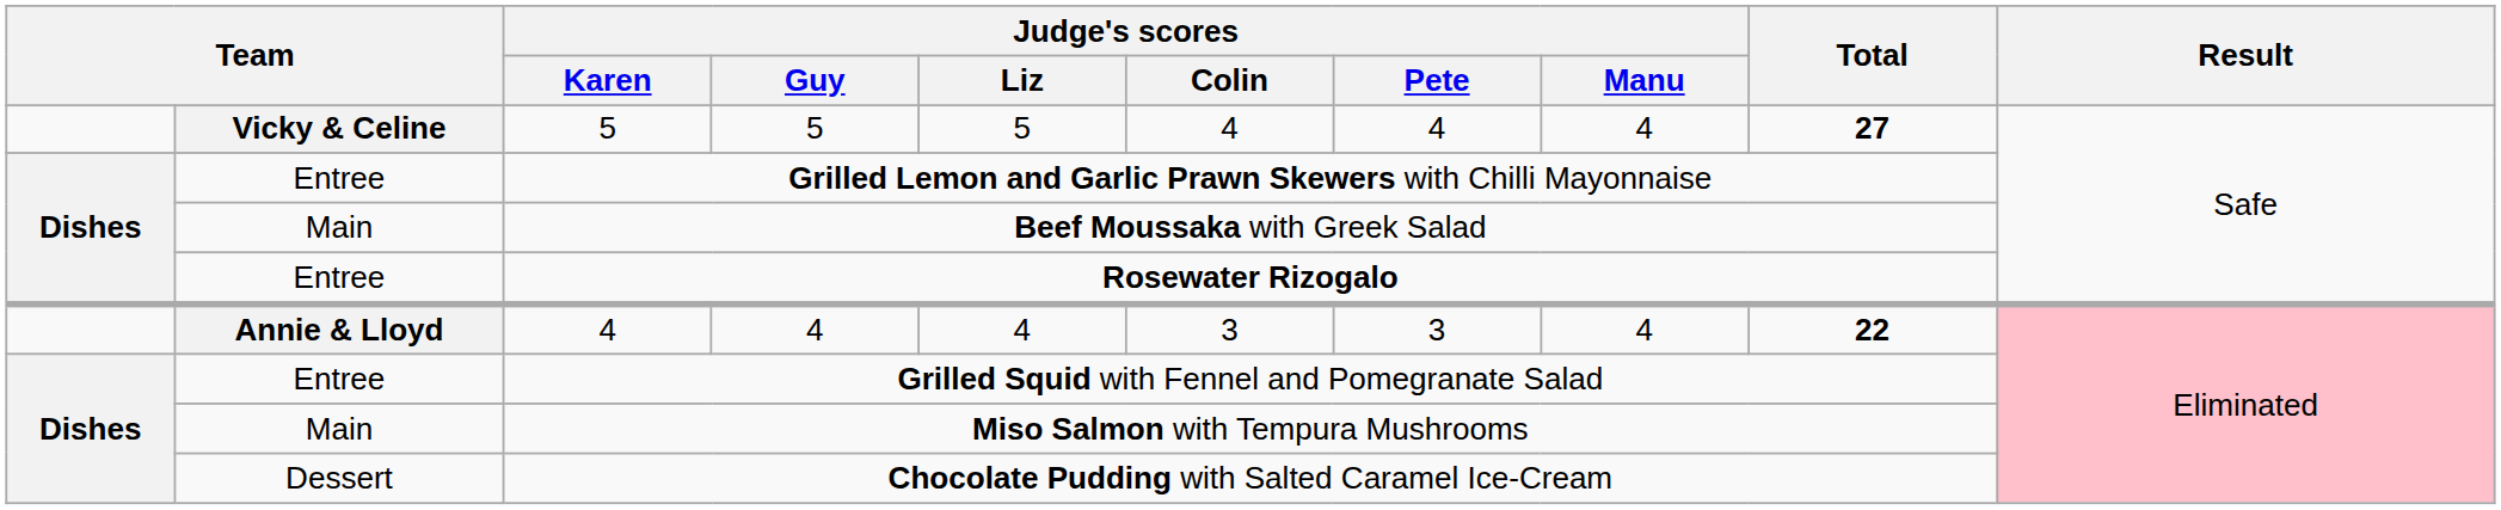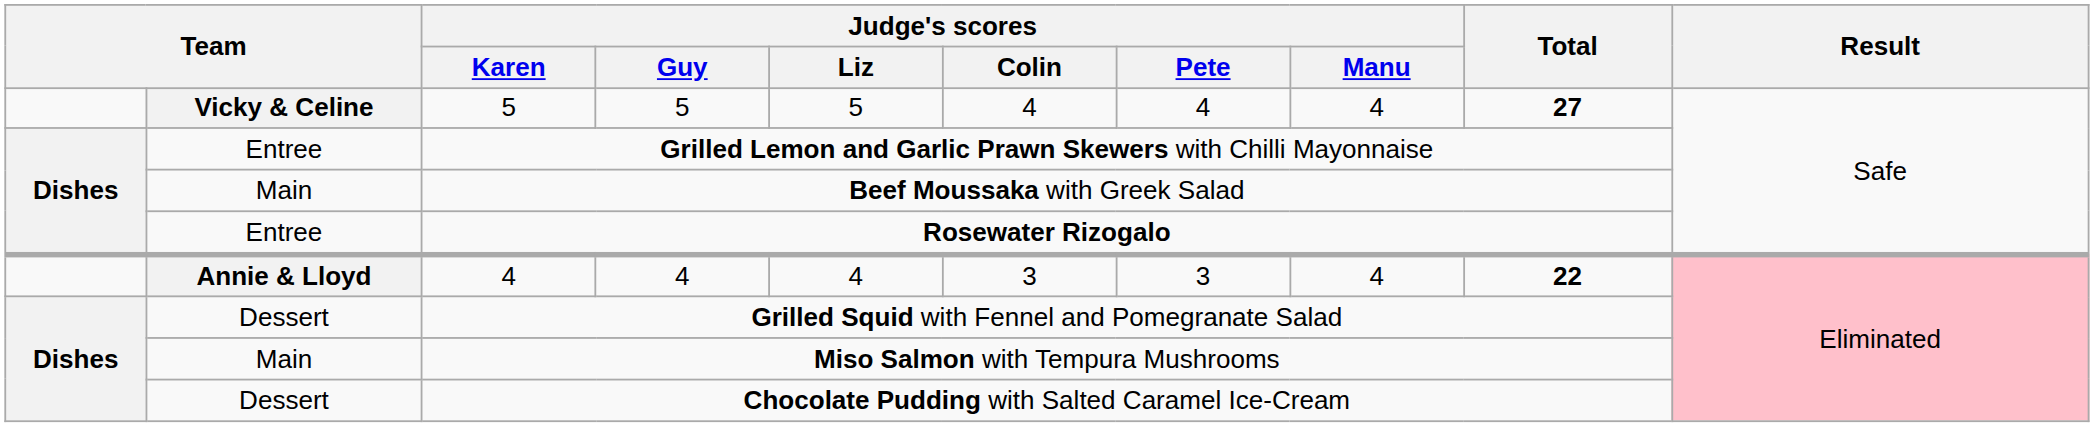 <table class="wikitable plainrowheaders" style="margin:1em auto; text-align:center; font-size:90%; width:80em;">
 <tr>
 <th rowspan="2" style="width:20%;" colspan="2">Team</th>
 <th colspan="6" style="width:50%;">Judge's scores</th>
 <th rowspan="2" style="width:10%;">Total<br></th>
 <th rowspan="2" style="width:20%;">Result</th>
 </tr>
 <tr>
 <th style="width:50px;"><a href='#'>Karen</a></th>
 <th style="width:50px;"><a href='#'>Guy</a></th>
 <th style="width:50px;">Liz</th>
 <th style="width:50px;">Colin</th>
 <th style="width:50px;"><a href='#'>Pete</a></th>
 <th style="width:50px;"><a href='#'>Manu</a></th>
 </tr>
 <tr>
 <td></td>
 <th>Vicky & Celine</th>
 <td>5</td>
 <td>5</td>
 <td>5</td>
 <td>4</td>
 <td>4</td>
 <td>4</td>
 <td><strong>27</strong></td>
 <td rowspan="4">Safe</td>
 </tr>
 <tr>
 <th rowspan="3">Dishes</th>
 <td>Entree</td>
 <td colspan="7"><strong>Grilled Lemon and Garlic Prawn Skewers</strong> with Chilli Mayonnaise</td>
 </tr>
 <tr>
 <td>Main</td>
 <td colspan="7"><strong>Beef Moussaka</strong> with Greek Salad</td>
 </tr>
 <tr>
 <td>Entree</td>
 <td colspan="7"><strong>Rosewater Rizogalo</strong></td>
 </tr>
 <tr style="border-top:3px solid #aaa;">
 <td></td>
 <th>Annie & Lloyd</th>
 <td>4</td>
 <td>4</td>
 <td>4</td>
 <td>3</td>
 <td>3</td>
 <td>4</td>
 <td><strong>22</strong></td>
 <td rowspan="4" bgcolor="pink">Eliminated</td>
 </tr>
 <tr>
 <th rowspan="3">Dishes</th>
-<td>Entree</td>
+<td>Dessert</td>
 <td colspan="7"><strong>Grilled Squid</strong> with Fennel and Pomegranate Salad</td>
 </tr>
 <tr>
 <td>Main</td>
 <td colspan="7"><strong>Miso Salmon</strong> with Tempura Mushrooms</td>
 </tr>
 <tr>
 <td>Dessert</td>
 <td colspan="7"><strong>Chocolate Pudding</strong> with Salted Caramel Ice-Cream</td>
 </tr>
 </table>
